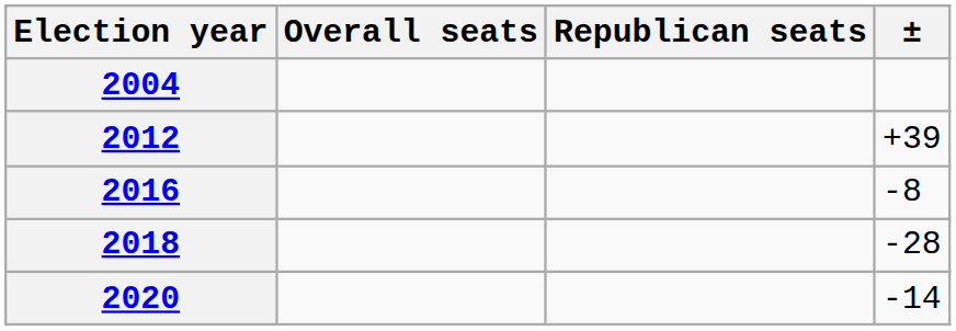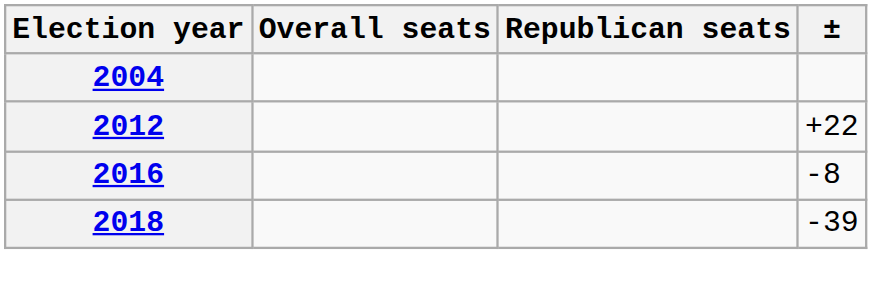 <table class=wikitable>
 <tr>
 <th>Election year</th>
 <th>Overall seats</th>
 <th>Republican seats</th>
 <th>±</th>
 </tr>
 <tr>
 <th><a href='#'>2004</a></th>
 <td></td>
 <td></td>
 <td></td>
 </tr>
 <tr>
 <th><a href='#'>2012</a></th>
 <td></td>
 <td></td>
-<td>+39</td>
+<td>+22</td>
 </tr>
 <tr>
 <th><a href='#'>2016</a></th>
 <td></td>
 <td></td>
 <td>-8</td>
 </tr>
 <tr>
 <th><a href='#'>2018</a></th>
 <td></td>
 <td></td>
-<td>-28</td>
-</tr>
-<tr>
-<th><a href='#'>2020</a></th>
-<td></td>
-<td></td>
-<td>-14</td>
+<td>-39</td>
 </tr>
 </table>
